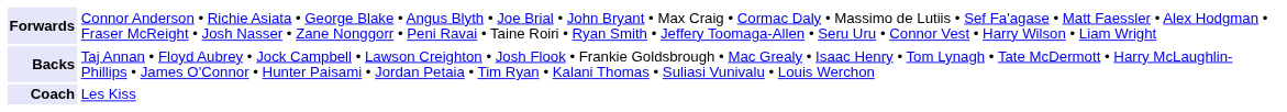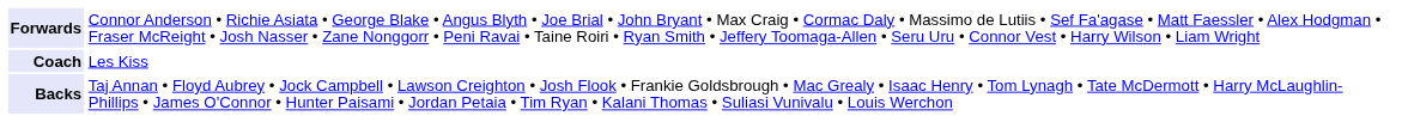 <table cellpadding="2" style="border:1px solid white;font-size:90%">
 <tr>
 <td style="text-align:right" bgcolor="lavender"><strong>Forwards</strong></td>
 <td style="text-align:left"><a href='#'>Connor Anderson</a> • <a href='#'>Richie Asiata</a> • <a href='#'>George Blake</a> • <a href='#'>Angus Blyth</a> • <a href='#'>Joe Brial</a> • <a href='#'>John Bryant</a> • Max Craig • <a href='#'>Cormac Daly</a> • Massimo de Lutiis • <a href='#'>Sef Fa'agase</a> • <a href='#'>Matt Faessler</a> • <a href='#'>Alex Hodgman</a> • <a href='#'>Fraser McReight</a> • <a href='#'>Josh Nasser</a> • <a href='#'>Zane Nonggorr</a> • <a href='#'>Peni Ravai</a> • Taine Roiri • <a href='#'>Ryan Smith</a> • <a href='#'>Jeffery Toomaga-Allen</a> • <a href='#'>Seru Uru</a> • <a href='#'>Connor Vest</a> • <a href='#'>Harry Wilson</a> • <a href='#'>Liam Wright</a></td>
 </tr>
 <tr>
+<td style="text-align:right" bgcolor="lavender"><strong>Coach</strong></td>
+<td style="text-align:left"><a href='#'>Les Kiss</a></td>
+</tr>
+<tr>
 <td style="text-align:right" bgcolor="lavender"><strong>Backs</strong></td>
 <td style="text-align:left"><a href='#'>Taj Annan</a> • <a href='#'>Floyd Aubrey</a> • <a href='#'>Jock Campbell</a> • <a href='#'>Lawson Creighton</a> • <a href='#'>Josh Flook</a> • Frankie Goldsbrough • <a href='#'>Mac Grealy</a> • <a href='#'>Isaac Henry</a> • <a href='#'>Tom Lynagh</a> • <a href='#'>Tate McDermott</a> • <a href='#'>Harry McLaughlin-Phillips</a> • <a href='#'>James O'Connor</a> • <a href='#'>Hunter Paisami</a> • <a href='#'>Jordan Petaia</a> • <a href='#'>Tim Ryan</a> • <a href='#'>Kalani Thomas</a> • <a href='#'>Suliasi Vunivalu</a> • <a href='#'>Louis Werchon</a></td>
 </tr>
-<tr>
-<td style="text-align:right" bgcolor="lavender"><strong>Coach</strong></td>
-<td style="text-align:left"><a href='#'>Les Kiss</a></td>
-</tr>
 </table>
